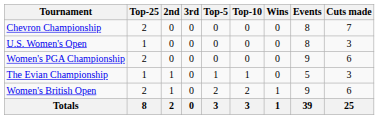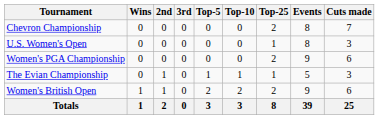 <table class=wikitable style=text-align:center>
 <tr>
 <th>Tournament</th>
-<th>Top-25</th>
+<th>Wins</th>
 <th>2nd</th>
 <th>3rd</th>
 <th>Top-5</th>
 <th>Top-10</th>
-<th>Wins</th>
+<th>Top-25</th>
 <th>Events</th>
 <th>Cuts made</th>
 </tr>
 <tr>
 <td align=left><a href='#'>Chevron Championship</a></td>
-<td>2</td>
 <td>0</td>
 <td>0</td>
 <td>0</td>
 <td>0</td>
 <td>0</td>
+<td>2</td>
 <td>8</td>
 <td>7</td>
 </tr>
 <tr>
 <td align=left><a href='#'>U.S. Women's Open</a></td>
-<td>1</td>
 <td>0</td>
 <td>0</td>
 <td>0</td>
 <td>0</td>
 <td>0</td>
+<td>1</td>
 <td>8</td>
 <td>3</td>
 </tr>
 <tr>
 <td align=left><a href='#'>Women's PGA Championship</a></td>
-<td>2</td>
 <td>0</td>
 <td>0</td>
 <td>0</td>
 <td>0</td>
 <td>0</td>
+<td>2</td>
 <td>9</td>
 <td>6</td>
 </tr>
 <tr>
 <td align=left><a href='#'>The Evian Championship</a></td>
-<td>1</td>
+<td>0</td>
 <td>1</td>
 <td>0</td>
 <td>1</td>
 <td>1</td>
-<td>0</td>
+<td>1</td>
 <td>5</td>
 <td>3</td>
 </tr>
 <tr>
 <td align=left><a href='#'>Women's British Open</a></td>
-<td>2</td>
+<td>1</td>
 <td>1</td>
 <td>0</td>
 <td>2</td>
 <td>2</td>
-<td>1</td>
+<td>2</td>
 <td>9</td>
 <td>6</td>
 </tr>
 <tr>
 <th>Totals</th>
-<th>8</th>
+<th>1</th>
 <th>2</th>
 <th>0</th>
 <th>3</th>
 <th>3</th>
-<th>1</th>
+<th>8</th>
 <th>39</th>
 <th>25</th>
 </tr>
 </table>
